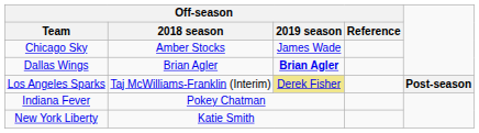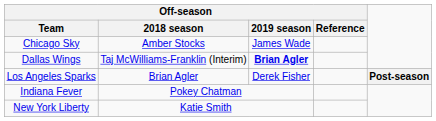 <table class="wikitable", style="text-align: center">
 <tr>
 <th colspan="4">Off-season</th>
 </tr>
 <tr>
 <th>Team</th>
 <th>2018 season</th>
 <th>2019 season</th>
 <th>Reference</th>
 </tr>
 <tr>
 <td><a href='#'>Chicago Sky</a></td>
 <td><a href='#'>Amber Stocks</a></td>
 <td><a href='#'>James Wade</a></td>
 <td></td>
 </tr>
 <tr>
 <td><a href='#'>Dallas Wings</a></td>
-<td><a href='#'>Brian Agler</a></td>
+<td><a href='#'>Taj McWilliams-Franklin</a> (Interim)</td>
 <td><strong><a href='#'>Brian Agler</a></strong></td>
 <td></td>
 </tr>
 <tr>
 <td><a href='#'>Los Angeles Sparks</a></td>
-<td><a href='#'>Taj McWilliams-Franklin</a> (Interim)</td>
-<td style="background: khaki;"><a href='#'>Derek Fisher</a></td>
+<td><a href='#'>Brian Agler</a></td>
+<td><a href='#'>Derek Fisher</a></td>
 <td></td>
 <th colspan="4">Post-season</th>
 </tr>
 <tr>
 <td><a href='#'>Indiana Fever</a></td>
 <td colspan=2><a href='#'>Pokey Chatman</a></td>
 <td></td>
 </tr>
 <tr>
 <td><a href='#'>New York Liberty</a></td>
 <td colspan=2><a href='#'>Katie Smith</a></td>
 <td></td>
 </tr>
 </table>
